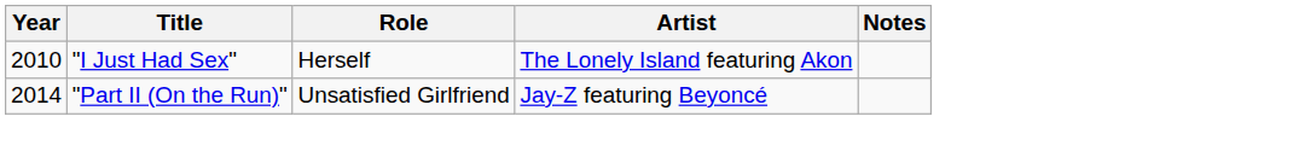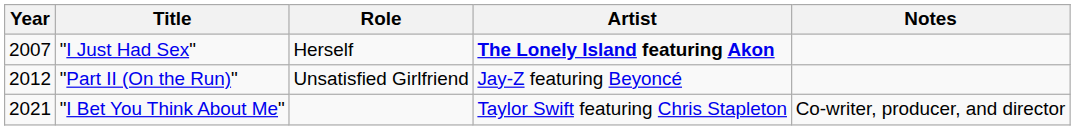 <table class="wikitable sortable">
 <tr>
 <th>Year</th>
 <th>Title</th>
 <th>Role</th>
 <th>Artist</th>
 <th class="unsortable">Notes</th>
 </tr>
 <tr>
-<td>2010</td>
+<td>2007</td>
 <td>"<a href='#'>I Just Had Sex</a>"</td>
 <td>Herself</td>
-<td><a href='#'>The Lonely Island</a> featuring <a href='#'>Akon</a></td>
+<td><strong><a href='#'>The Lonely Island</a> featuring <a href='#'>Akon</a></strong></td>
 <td></td>
 </tr>
 <tr>
-<td>2014</td>
+<td>2012</td>
 <td>"<a href='#'>Part II (On the Run)</a>"</td>
 <td>Unsatisfied Girlfriend</td>
 <td><a href='#'>Jay-Z</a> featuring <a href='#'>Beyoncé</a></td>
 <td></td>
 </tr>
+<tr>
+<td>2021</td>
+<td>"<a href='#'>I Bet You Think About Me</a>"</td>
+<td></td>
+<td><a href='#'>Taylor Swift</a> featuring <a href='#'>Chris Stapleton</a></td>
+<td>Co-writer, producer, and director</td>
+</tr>
 </table>
